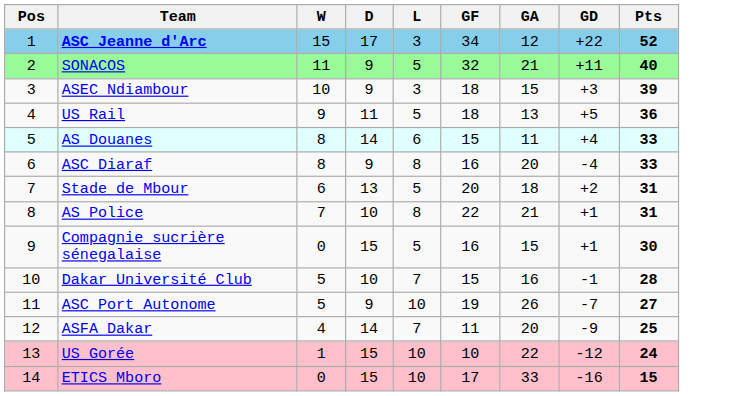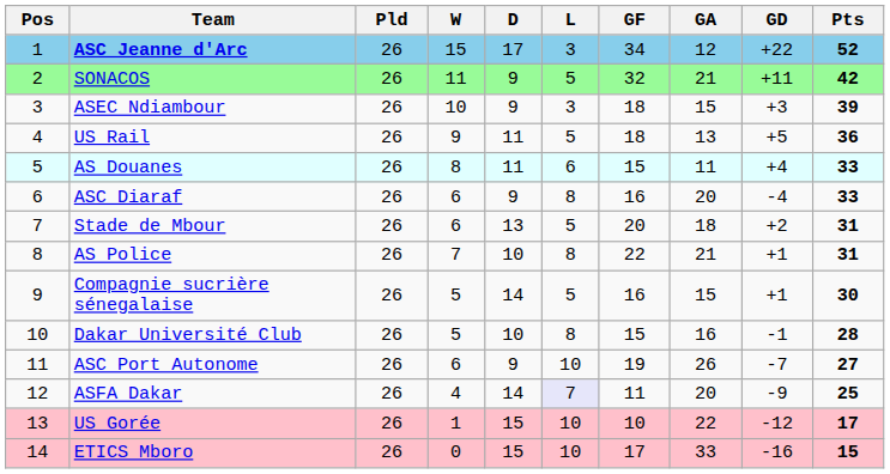 <table class="wikitable" style="text-align: center;">
 <tr>
 <th style="width: 40px;">Pos</th>
 <th style="width: 200px;">Team</th>
+<th style="width: 45px;">Pld</th>
 <th style="width: 35px;">W</th>
 <th style="width: 35px;">D</th>
 <th style="width: 35px;">L</th>
 <th style="width: 45px;">GF</th>
 <th style="width: 45px;">GA</th>
 <th style="width: 45px;">GD</th>
 <th style="width: 45px;">Pts</th>
 </tr>
 <tr style="background:#87ceeb;">
 <td>1</td>
 <td style="text-align: left;"><strong><a href='#'>ASC Jeanne d'Arc</a></strong></td>
+<td>26</td>
 <td>15</td>
 <td>17</td>
 <td>3</td>
 <td>34</td>
 <td>12</td>
 <td>+22</td>
 <td><strong>52</strong></td>
 </tr>
 <tr style="background:#98fb98;">
 <td>2</td>
 <td style="text-align: left;"><a href='#'>SONACOS</a></td>
+<td>26</td>
 <td>11</td>
 <td>9</td>
 <td>5</td>
 <td>32</td>
 <td>21</td>
 <td>+11</td>
-<td><strong>40</strong></td>
+<td><strong>42</strong></td>
 </tr>
 <tr>
 <td>3</td>
 <td style="text-align: left;"><a href='#'>ASEC Ndiambour</a></td>
+<td>26</td>
 <td>10</td>
 <td>9</td>
 <td>3</td>
 <td>18</td>
 <td>15</td>
 <td>+3</td>
 <td><strong>39</strong></td>
 </tr>
 <tr>
 <td>4</td>
 <td style="text-align: left;"><a href='#'>US Rail</a></td>
+<td>26</td>
 <td>9</td>
 <td>11</td>
 <td>5</td>
 <td>18</td>
 <td>13</td>
 <td>+5</td>
 <td><strong>36</strong></td>
 </tr>
 <tr style="background:#e0ffff;">
 <td>5</td>
 <td style="text-align: left;"><a href='#'>AS Douanes</a></td>
+<td>26</td>
 <td>8</td>
-<td>14</td>
+<td>11</td>
 <td>6</td>
 <td>15</td>
 <td>11</td>
 <td>+4</td>
 <td><strong>33</strong></td>
 </tr>
 <tr>
 <td>6</td>
 <td style="text-align: left;"><a href='#'>ASC Diaraf</a></td>
-<td>8</td>
+<td>26</td>
+<td>6</td>
 <td>9</td>
 <td>8</td>
 <td>16</td>
 <td>20</td>
 <td>-4</td>
 <td><strong>33</strong></td>
 </tr>
 <tr>
 <td>7</td>
 <td style="text-align: left;"><a href='#'>Stade de Mbour</a></td>
+<td>26</td>
 <td>6</td>
 <td>13</td>
 <td>5</td>
 <td>20</td>
 <td>18</td>
 <td>+2</td>
 <td><strong>31</strong></td>
 </tr>
 <tr>
 <td>8</td>
 <td style="text-align: left;"><a href='#'>AS Police</a></td>
+<td>26</td>
 <td>7</td>
 <td>10</td>
 <td>8</td>
 <td>22</td>
 <td>21</td>
 <td>+1</td>
 <td><strong>31</strong></td>
 </tr>
 <tr>
 <td>9</td>
 <td style="text-align: left;"><a href='#'>Compagnie sucrière sénegalaise</a></td>
-<td>0</td>
-<td>15</td>
+<td>26</td>
+<td>5</td>
+<td>14</td>
 <td>5</td>
 <td>16</td>
 <td>15</td>
 <td>+1</td>
 <td><strong>30</strong></td>
 </tr>
 <tr>
 <td>10</td>
 <td style="text-align: left;"><a href='#'>Dakar Université Club</a></td>
+<td>26</td>
 <td>5</td>
 <td>10</td>
-<td>7</td>
+<td>8</td>
 <td>15</td>
 <td>16</td>
 <td>-1</td>
 <td><strong>28</strong></td>
 </tr>
 <tr>
 <td>11</td>
 <td style="text-align: left;"><a href='#'>ASC Port Autonome</a></td>
-<td>5</td>
+<td>26</td>
+<td>6</td>
 <td>9</td>
 <td>10</td>
 <td>19</td>
 <td>26</td>
 <td>-7</td>
 <td><strong>27</strong></td>
 </tr>
 <tr>
 <td>12</td>
 <td style="text-align: left;"><a href='#'>ASFA Dakar</a></td>
+<td>26</td>
 <td>4</td>
 <td>14</td>
-<td>7</td>
+<td style="background: lavender;">7</td>
 <td>11</td>
 <td>20</td>
 <td>-9</td>
 <td><strong>25</strong></td>
 </tr>
 <tr style="background:#ffc0cb;">
 <td>13</td>
 <td style="text-align: left;"><a href='#'>US Gorée</a></td>
+<td>26</td>
 <td>1</td>
 <td>15</td>
 <td>10</td>
 <td>10</td>
 <td>22</td>
 <td>-12</td>
-<td><strong>24</strong></td>
+<td><strong>17</strong></td>
 </tr>
 <tr style="background:#ffc0cb;">
 <td>14</td>
 <td style="text-align: left;"><a href='#'>ETICS Mboro</a></td>
+<td>26</td>
 <td>0</td>
 <td>15</td>
 <td>10</td>
 <td>17</td>
 <td>33</td>
 <td>-16</td>
 <td><strong>15</strong></td>
 </tr>
 </table>
